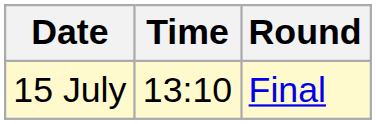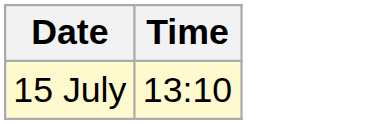 <table class="wikitable">
 <tr>
 <th>Date</th>
 <th>Time</th>
-<th>Round</th>
 </tr>
 <tr style=background:lemonchiffon>
 <td>15 July</td>
 <td>13:10</td>
-<td><a href='#'>Final</a></td>
 </tr>
 </table>
